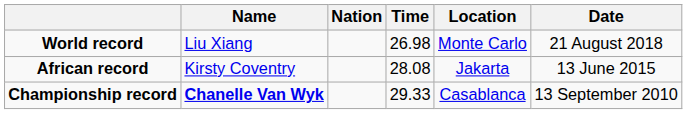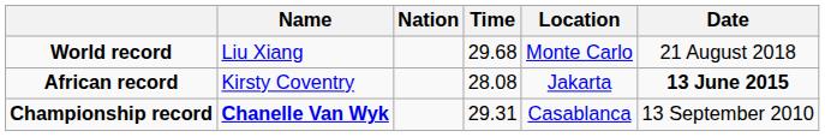 <table class=wikitable style=text-align:center>
 <tr>
 <th></th>
 <th>Name</th>
 <th>Nation</th>
 <th>Time</th>
 <th>Location</th>
 <th>Date</th>
 </tr>
 <tr>
 <td><strong>World record</strong></td>
 <td align=left><a href='#'>Liu Xiang</a></td>
 <td align=left></td>
-<td align=left>26.98</td>
+<td align=left>29.68</td>
 <td><a href='#'>Monte Carlo</a></td>
 <td>21 August 2018</td>
 </tr>
 <tr>
 <td><strong>African record</strong></td>
 <td align=left><a href='#'>Kirsty Coventry</a></td>
 <td align=left></td>
 <td align=left>28.08</td>
 <td><a href='#'>Jakarta</a></td>
-<td>13 June 2015</td>
+<td><strong>13 June 2015</strong></td>
 </tr>
 <tr>
 <td><strong>Championship record</strong></td>
 <td align=left><strong><a href='#'>Chanelle Van Wyk</a></strong></td>
 <td align=left></td>
-<td align=left>29.33</td>
+<td align=left>29.31</td>
 <td><a href='#'>Casablanca</a></td>
 <td>13 September 2010</td>
 </tr>
 </table>
